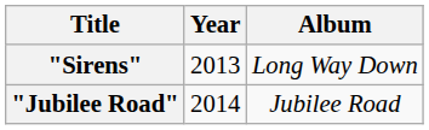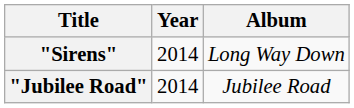 <table class="wikitable plainrowheaders" style="text-align:center;">
 <tr>
 <th scope="col">Title</th>
 <th scope="col">Year</th>
 <th scope="col">Album</th>
 </tr>
 <tr>
 <th scope="row">"Sirens"</th>
-<td>2013</td>
+<td>2014</td>
 <td><em>Long Way Down</em></td>
 </tr>
 <tr>
 <th scope="row">"Jubilee Road"</th>
 <td>2014</td>
 <td><em>Jubilee Road</em></td>
 </tr>
 </table>
